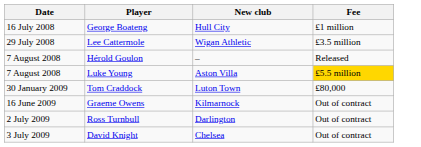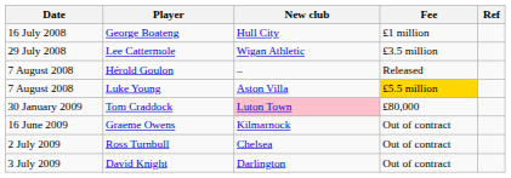 <table class="wikitable" style="font-size:95%;">
 <tr>
 <th width=125px>Date</th>
 <th width=170px>Player</th>
 <th width=190px>New club</th>
 <th width=125px>Fee</th>
+<th width=30px>Ref</th>
 </tr>
 <tr>
 <td>16 July 2008</td>
 <td> <a href='#'>George Boateng</a></td>
 <td><a href='#'>Hull City</a></td>
 <td>£1 million</td>
+<td></td>
 </tr>
 <tr>
 <td>29 July 2008</td>
 <td> <a href='#'>Lee Cattermole</a></td>
 <td><a href='#'>Wigan Athletic</a></td>
 <td>£3.5 million</td>
+<td></td>
 </tr>
 <tr>
 <td>7 August 2008</td>
 <td> <a href='#'>Hérold Goulon</a></td>
 <td>–</td>
 <td>Released</td>
+<td></td>
 </tr>
 <tr>
 <td>7 August 2008</td>
 <td> <a href='#'>Luke Young</a></td>
 <td><a href='#'>Aston Villa</a></td>
 <td style="background: gold;">£5.5 million</td>
+<td></td>
 </tr>
 <tr>
 <td>30 January 2009</td>
 <td> <a href='#'>Tom Craddock</a></td>
-<td><a href='#'>Luton Town</a></td>
+<td style="background: pink;"><a href='#'>Luton Town</a></td>
 <td>£80,000</td>
+<td></td>
 </tr>
 <tr>
 <td>16 June 2009</td>
 <td> <a href='#'>Graeme Owens</a></td>
 <td><a href='#'>Kilmarnock</a></td>
 <td>Out of contract</td>
+<td></td>
 </tr>
 <tr>
 <td>2 July 2009</td>
 <td> <a href='#'>Ross Turnbull</a></td>
-<td><a href='#'>Darlington</a></td>
+<td><a href='#'>Chelsea</a></td>
 <td>Out of contract</td>
+<td></td>
 </tr>
 <tr>
 <td>3 July 2009</td>
 <td> <a href='#'>David Knight</a></td>
-<td><a href='#'>Chelsea</a></td>
+<td><a href='#'>Darlington</a></td>
 <td>Out of contract</td>
+<td></td>
 </tr>
 </table>
